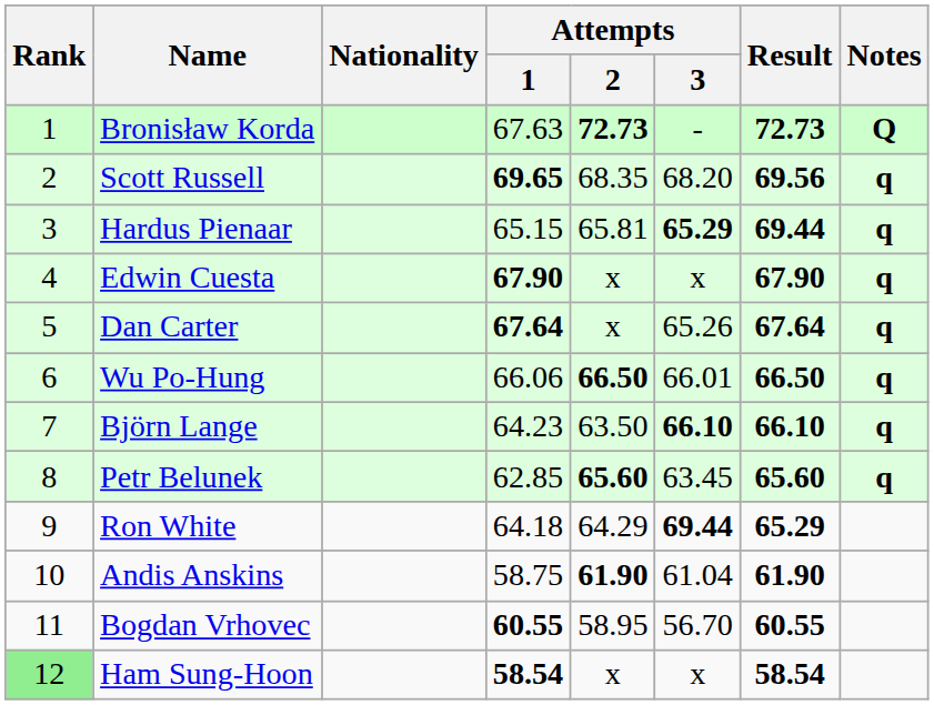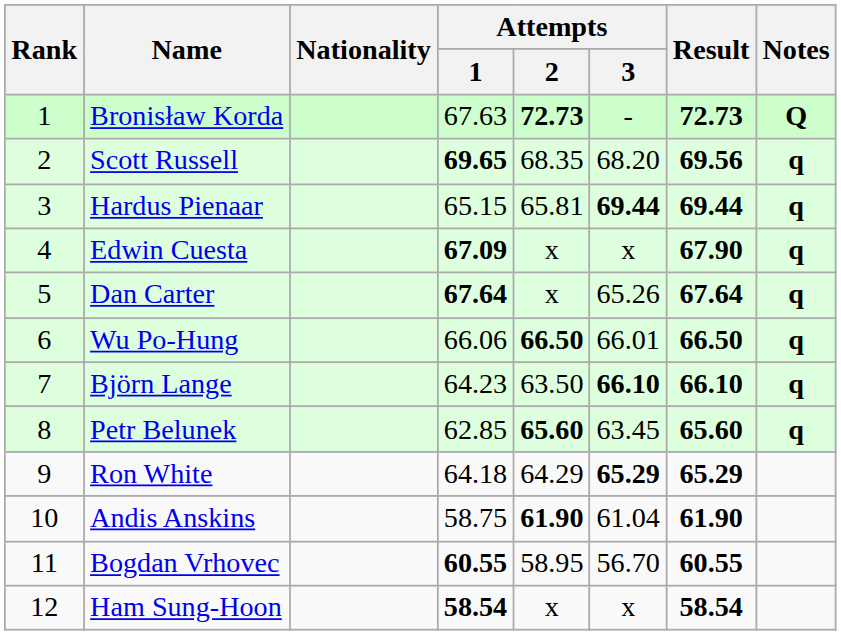 <table class="wikitable sortable" style="text-align:center">
 <tr>
 <th rowspan=2>Rank</th>
 <th rowspan=2>Name</th>
 <th rowspan=2>Nationality</th>
 <th colspan=3>Attempts</th>
 <th rowspan=2>Result</th>
 <th rowspan=2>Notes</th>
 </tr>
 <tr>
 <th>1</th>
 <th>2</th>
 <th>3</th>
 </tr>
 <tr bgcolor=ccffcc>
 <td>1</td>
 <td align=left><a href='#'>Bronisław Korda</a></td>
 <td align=left></td>
 <td>67.63</td>
 <td><strong>72.73</strong></td>
 <td>-</td>
 <td><strong>72.73</strong></td>
 <td><strong>Q</strong></td>
 </tr>
 <tr bgcolor=ddffdd>
 <td>2</td>
 <td align=left><a href='#'>Scott Russell</a></td>
 <td align=left></td>
 <td><strong>69.65</strong></td>
 <td>68.35</td>
 <td>68.20</td>
 <td><strong>69.56</strong></td>
 <td><strong>q</strong></td>
 </tr>
 <tr bgcolor=ddffdd>
 <td>3</td>
 <td align=left><a href='#'>Hardus Pienaar</a></td>
 <td align=left></td>
 <td>65.15</td>
 <td>65.81</td>
-<td><strong>65.29</strong></td>
+<td><strong>69.44</strong></td>
 <td><strong>69.44</strong></td>
 <td><strong>q</strong></td>
 </tr>
 <tr bgcolor=ddffdd>
 <td>4</td>
 <td align=left><a href='#'>Edwin Cuesta</a></td>
 <td align=left></td>
-<td><strong>67.90</strong></td>
+<td><strong>67.09</strong></td>
 <td>x</td>
 <td>x</td>
 <td><strong>67.90</strong></td>
 <td><strong>q</strong></td>
 </tr>
 <tr bgcolor=ddffdd>
 <td>5</td>
 <td align=left><a href='#'>Dan Carter</a></td>
 <td align=left></td>
 <td><strong>67.64</strong></td>
 <td>x</td>
 <td>65.26</td>
 <td><strong>67.64</strong></td>
 <td><strong>q</strong></td>
 </tr>
 <tr bgcolor=ddffdd>
 <td>6</td>
 <td align=left><a href='#'>Wu Po-Hung</a></td>
 <td align=left></td>
 <td>66.06</td>
 <td><strong>66.50</strong></td>
 <td>66.01</td>
 <td><strong>66.50</strong></td>
 <td><strong>q</strong></td>
 </tr>
 <tr bgcolor=ddffdd>
 <td>7</td>
 <td align=left><a href='#'>Björn Lange</a></td>
 <td align=left></td>
 <td>64.23</td>
 <td>63.50</td>
 <td><strong>66.10</strong></td>
 <td><strong>66.10</strong></td>
 <td><strong>q</strong></td>
 </tr>
 <tr bgcolor=ddffdd>
 <td>8</td>
 <td align=left><a href='#'>Petr Belunek</a></td>
 <td align=left></td>
 <td>62.85</td>
 <td><strong>65.60</strong></td>
 <td>63.45</td>
 <td><strong>65.60</strong></td>
 <td><strong>q</strong></td>
 </tr>
 <tr>
 <td>9</td>
 <td align=left><a href='#'>Ron White</a></td>
 <td align=left></td>
 <td>64.18</td>
 <td>64.29</td>
-<td><strong>69.44</strong></td>
+<td><strong>65.29</strong></td>
 <td><strong>65.29</strong></td>
 <td></td>
 </tr>
 <tr>
 <td>10</td>
 <td align=left><a href='#'>Andis Anskins</a></td>
 <td align=left></td>
 <td>58.75</td>
 <td><strong>61.90</strong></td>
 <td>61.04</td>
 <td><strong>61.90</strong></td>
 <td></td>
 </tr>
 <tr>
 <td>11</td>
 <td align=left><a href='#'>Bogdan Vrhovec</a></td>
 <td align=left></td>
 <td><strong>60.55</strong></td>
 <td>58.95</td>
 <td>56.70</td>
 <td><strong>60.55</strong></td>
 <td></td>
 </tr>
 <tr>
-<td style="background: lightgreen;">12</td>
+<td>12</td>
 <td align=left><a href='#'>Ham Sung-Hoon</a></td>
 <td align=left></td>
 <td><strong>58.54</strong></td>
 <td>x</td>
 <td>x</td>
 <td><strong>58.54</strong></td>
 <td></td>
 </tr>
 </table>
